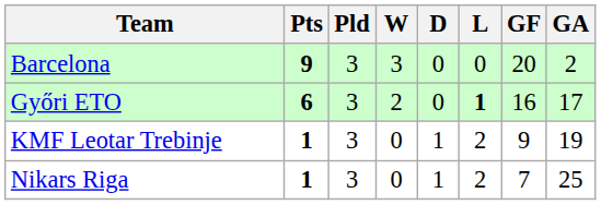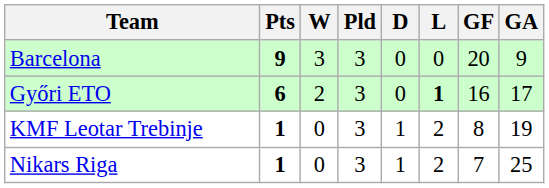 <table class="wikitable" style="text-align: center;">
 <tr>
 <th width="175">Team</th>
 <th width="20">Pts</th>
+<th width="20">W</th>
 <th width="20">Pld</th>
-<th width="20">W</th>
 <th width="20">D</th>
 <th width="20">L</th>
 <th width="20">GF</th>
 <th width="20">GA</th>
 </tr>
 <tr bgcolor=ccffcc>
 <td align="left"> <a href='#'>Barcelona</a></td>
 <td><strong>9</strong></td>
 <td>3</td>
 <td>3</td>
 <td>0</td>
 <td>0</td>
 <td>20</td>
-<td>2</td>
+<td>9</td>
 </tr>
 <tr bgcolor=ccffcc>
 <td align="left"> <a href='#'>Győri ETO</a></td>
 <td><strong>6</strong></td>
+<td>2</td>
 <td>3</td>
-<td>2</td>
 <td>0</td>
 <td><strong>1</strong></td>
 <td>16</td>
 <td>17</td>
 </tr>
 <tr bgcolor=ffffff>
 <td align="left"> <a href='#'>KMF Leotar Trebinje</a></td>
 <td><strong>1</strong></td>
+<td>0</td>
 <td>3</td>
-<td>0</td>
 <td>1</td>
 <td>2</td>
-<td>9</td>
+<td>8</td>
 <td>19</td>
 </tr>
 <tr bgcolor=ffffff>
 <td align="left"> <a href='#'>Nikars Riga</a></td>
 <td><strong>1</strong></td>
+<td>0</td>
 <td>3</td>
-<td>0</td>
 <td>1</td>
 <td>2</td>
 <td>7</td>
 <td>25</td>
 </tr>
 </table>
